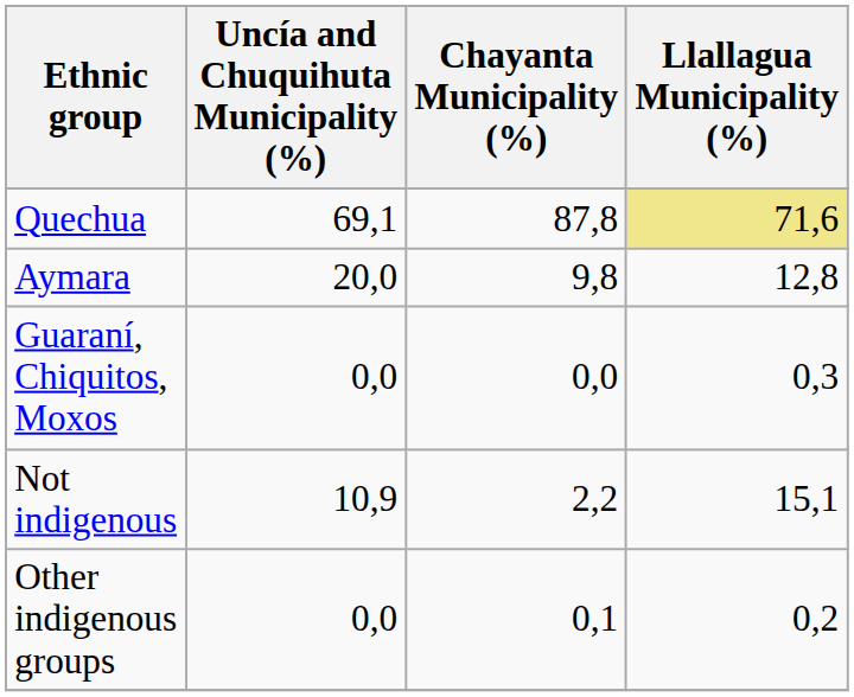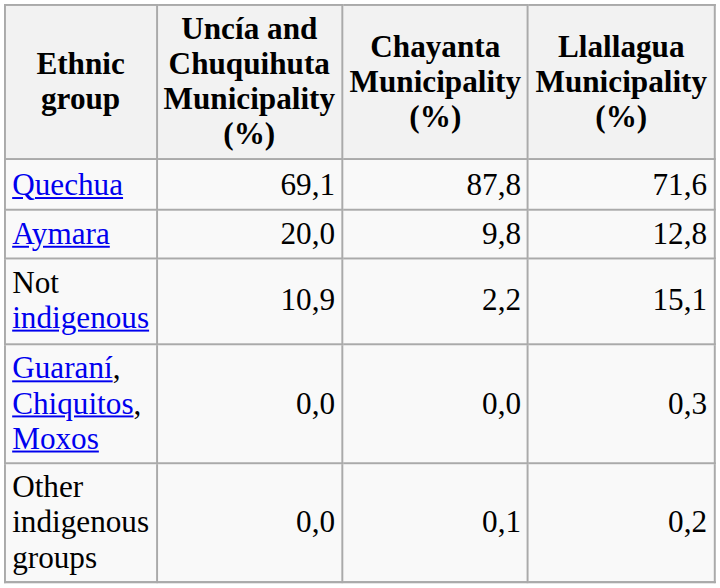 <table class="wikitable" border="1" style="width:35%;" border="1">
 <tr bgcolor=#EFEFEF>
 <th><strong>Ethnic group</strong></th>
 <th><strong>Uncía and Chuquihuta Municipality (%)</strong></th>
 <th><strong>Chayanta Municipality (%)</strong></th>
 <th><strong>Llallagua Municipality (%)</strong></th>
 </tr>
 <tr>
 <td><a href='#'>Quechua</a></td>
 <td align="right">69,1</td>
 <td align="right">87,8</td>
-<td align="right" style="background: khaki;">71,6</td>
+<td align="right">71,6</td>
 </tr>
 <tr>
 <td><a href='#'>Aymara</a></td>
 <td align="right">20,0</td>
 <td align="right">9,8</td>
 <td align="right">12,8</td>
 </tr>
 <tr>
+<td>Not <a href='#'>indigenous</a></td>
+<td align="right">10,9</td>
+<td align="right">2,2</td>
+<td align="right">15,1</td>
+</tr>
+<tr>
 <td><a href='#'>Guaraní</a>, <a href='#'>Chiquitos</a>, <a href='#'>Moxos</a></td>
 <td align="right">0,0</td>
 <td align="right">0,0</td>
 <td align="right">0,3</td>
-</tr>
-<tr>
-<td>Not <a href='#'>indigenous</a></td>
-<td align="right">10,9</td>
-<td align="right">2,2</td>
-<td align="right">15,1</td>
 </tr>
 <tr>
 <td>Other indigenous groups</td>
 <td align="right">0,0</td>
 <td align="right">0,1</td>
 <td align="right">0,2</td>
 </tr>
 <tr>
 </tr>
 </table>
